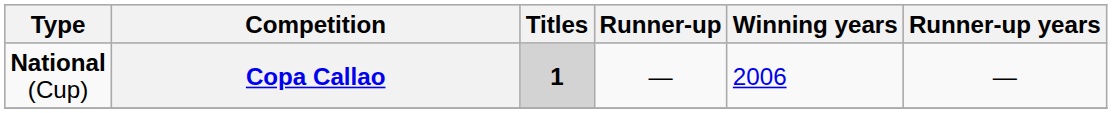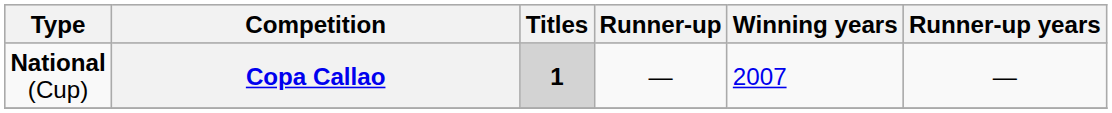 <table class="wikitable plainrowheaders" style="font-size:95%; text-align:center;">
 <tr>
 <th>Type</th>
 <th width=250px>Competition</th>
 <th>Titles</th>
 <th>Runner-up</th>
 <th>Winning years</th>
 <th>Runner-up years</th>
 </tr>
 <tr>
 <td rowspan=1><strong>National</strong><br>(Cup)</td>
 <th scope=col><a href='#'>Copa Callao</a></th>
 <td style="background: lightgrey;"><strong>1</strong></td>
 <td style="text-align:center;">—</td>
-<td align="left"><a href='#'>2006</a></td>
+<td align="left"><a href='#'>2007</a></td>
 <td style="text-align:center;">—</td>
 </tr>
 <tr>
 </tr>
 </table>
